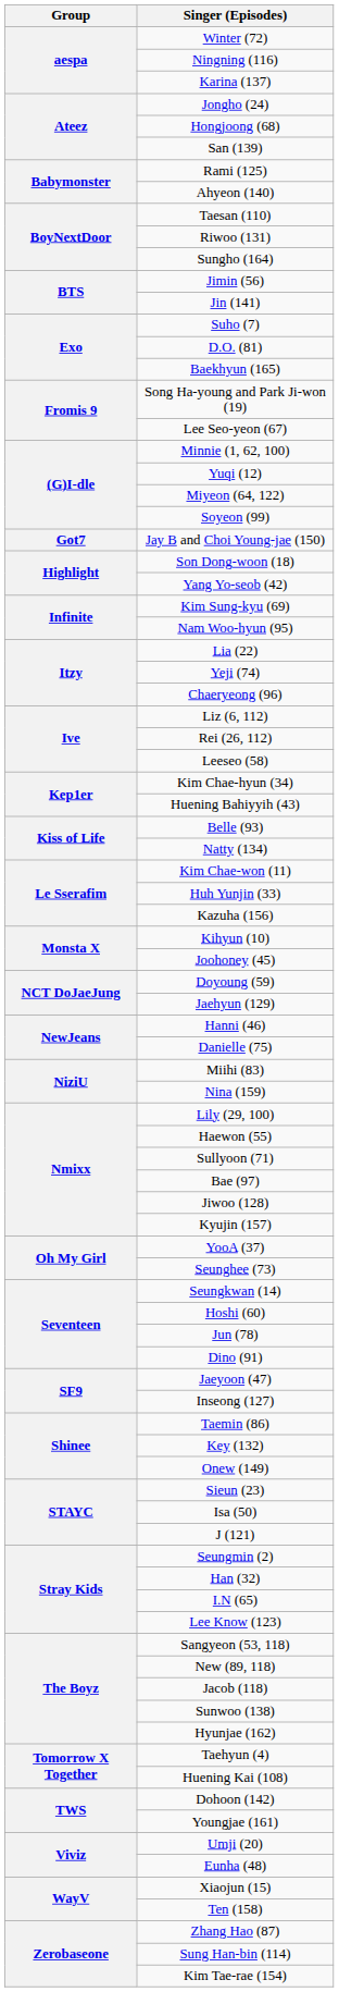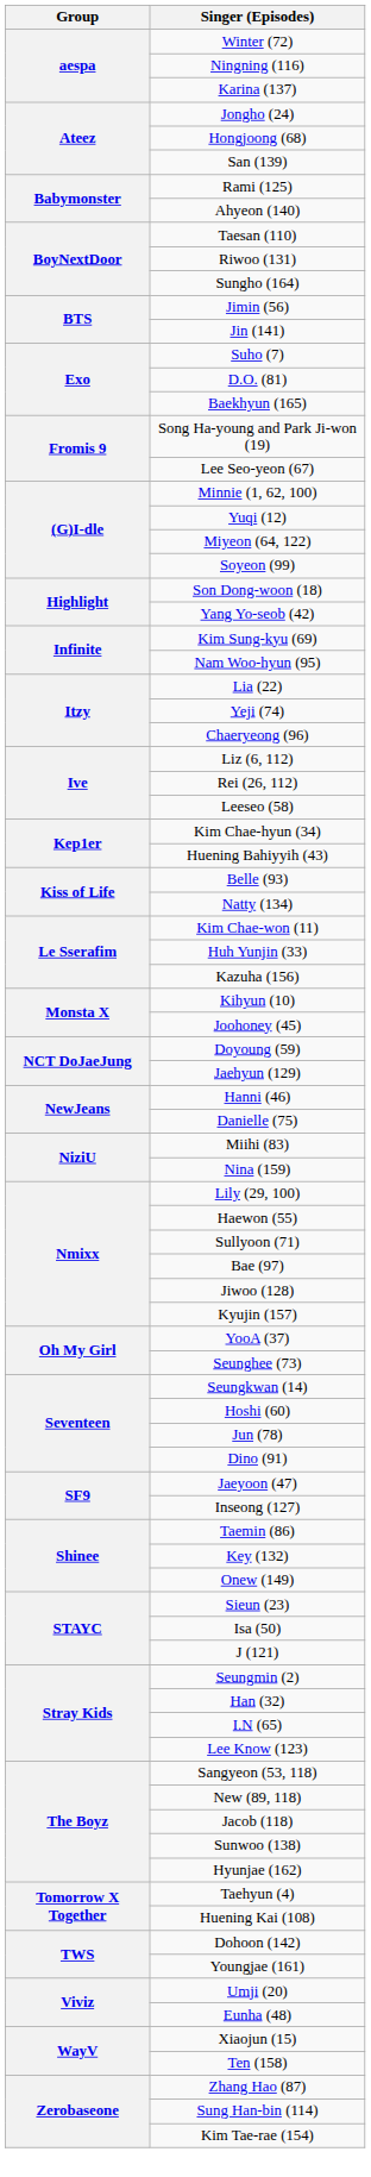 <table class="wikitable" style="text-align: center" width=30%>
 <tr>
 <th scope="col">Group</th>
 <th scope="col">Singer (Episodes)</th>
 </tr>
 <tr>
 <th scope="col" rowspan="3"><a href='#'>aespa</a></th>
 <td><a href='#'>Winter</a> (72)</td>
 </tr>
 <tr>
 <td><a href='#'>Ningning</a> (116)</td>
 </tr>
 <tr>
 <td><a href='#'>Karina</a> (137)</td>
 </tr>
 <tr>
 <th scope="col" rowspan="3"><a href='#'>Ateez</a></th>
 <td><a href='#'>Jongho</a> (24)</td>
 </tr>
 <tr>
 <td><a href='#'>Hongjoong</a> (68)</td>
 </tr>
 <tr>
 <td>San (139)</td>
 </tr>
 <tr>
 <th scope="col" rowspan="2"><a href='#'>Babymonster</a></th>
 <td>Rami (125)</td>
 </tr>
 <tr>
 <td>Ahyeon (140)</td>
 </tr>
 <tr>
 <th scope="col" rowspan="3"><a href='#'>BoyNextDoor</a></th>
 <td>Taesan (110)</td>
 </tr>
 <tr>
 <td>Riwoo (131)</td>
 </tr>
 <tr>
 <td>Sungho (164)</td>
 </tr>
 <tr>
 <th scope="col" rowspan="2"><a href='#'>BTS</a></th>
 <td><a href='#'>Jimin</a> (56)</td>
 </tr>
 <tr>
 <td><a href='#'>Jin</a> (141)</td>
 </tr>
 <tr>
 <th scope="col" rowspan="3"><a href='#'>Exo</a></th>
 <td><a href='#'>Suho</a> (7)</td>
 </tr>
 <tr>
 <td><a href='#'>D.O.</a> (81)</td>
 </tr>
 <tr>
 <td><a href='#'>Baekhyun</a> (165)</td>
 </tr>
 <tr>
 <th scope="col" rowspan="2"><a href='#'>Fromis 9</a></th>
 <td>Song Ha-young and Park Ji-won (19)</td>
 </tr>
 <tr>
 <td>Lee Seo-yeon (67)</td>
 </tr>
 <tr>
 <th scope="col" rowspan="4"><a href='#'>(G)I-dle</a></th>
 <td><a href='#'>Minnie</a> (1, 62, 100)</td>
 </tr>
 <tr>
 <td><a href='#'>Yuqi</a> (12)</td>
 </tr>
 <tr>
 <td><a href='#'>Miyeon</a> (64, 122)</td>
 </tr>
 <tr>
 <td><a href='#'>Soyeon</a> (99)</td>
-</tr>
-<tr>
-<th scope="col"><a href='#'>Got7</a></th>
-<td><a href='#'>Jay B</a> and <a href='#'>Choi Young-jae</a> (150)</td>
 </tr>
 <tr>
 <th scope="col" rowspan="2"><a href='#'>Highlight</a></th>
 <td><a href='#'>Son Dong-woon</a> (18)</td>
 </tr>
 <tr>
 <td><a href='#'>Yang Yo-seob</a> (42)</td>
 </tr>
 <tr>
 <th scope="col" rowspan="2"><a href='#'>Infinite</a></th>
 <td><a href='#'>Kim Sung-kyu</a> (69)</td>
 </tr>
 <tr>
 <td><a href='#'>Nam Woo-hyun</a> (95)</td>
 </tr>
 <tr>
 <th rowspan="3"><a href='#'>Itzy</a></th>
 <td><a href='#'>Lia</a> (22)</td>
 </tr>
 <tr>
 <td><a href='#'>Yeji</a> (74)</td>
 </tr>
 <tr>
 <td><a href='#'>Chaeryeong</a> (96)</td>
 </tr>
 <tr>
 <th scope="col" rowspan="3"><a href='#'>Ive</a></th>
 <td>Liz (6, 112)</td>
 </tr>
 <tr>
 <td>Rei (26, 112)</td>
 </tr>
 <tr>
 <td>Leeseo (58)</td>
 </tr>
 <tr>
 <th scope="col" rowspan="2"><a href='#'>Kep1er</a></th>
 <td>Kim Chae-hyun (34)</td>
 </tr>
 <tr>
 <td>Huening Bahiyyih (43)</td>
 </tr>
 <tr>
 <th scope="col" rowspan="2"><a href='#'>Kiss of Life</a></th>
 <td><a href='#'>Belle</a> (93)</td>
 </tr>
 <tr>
 <td><a href='#'>Natty</a> (134)</td>
 </tr>
 <tr>
 <th scope="col" rowspan="3"><a href='#'>Le Sserafim</a></th>
 <td><a href='#'>Kim Chae-won</a> (11)</td>
 </tr>
 <tr>
 <td><a href='#'>Huh Yunjin</a> (33)</td>
 </tr>
 <tr>
 <td>Kazuha (156)</td>
 </tr>
 <tr>
 <th scope="col" rowspan="2"><a href='#'>Monsta X</a></th>
 <td><a href='#'>Kihyun</a> (10)</td>
 </tr>
 <tr>
 <td><a href='#'>Joohoney</a> (45)</td>
 </tr>
 <tr>
 <th scope="col" rowspan="2"><a href='#'>NCT DoJaeJung</a></th>
 <td><a href='#'>Doyoung</a> (59)</td>
 </tr>
 <tr>
 <td><a href='#'>Jaehyun</a> (129)</td>
 </tr>
 <tr>
 <th scope="col" rowspan="2"><a href='#'>NewJeans</a></th>
 <td><a href='#'>Hanni</a> (46)</td>
 </tr>
 <tr>
 <td><a href='#'>Danielle</a> (75)</td>
 </tr>
 <tr>
 <th scope="col" rowspan="2"><a href='#'>NiziU</a></th>
 <td>Miihi (83)</td>
 </tr>
 <tr>
 <td><a href='#'>Nina</a> (159)</td>
 </tr>
 <tr>
 <th scope="col" rowspan="6"><a href='#'>Nmixx</a></th>
 <td><a href='#'>Lily</a> (29, 100)</td>
 </tr>
 <tr>
 <td>Haewon (55)</td>
 </tr>
 <tr>
 <td>Sullyoon (71)</td>
 </tr>
 <tr>
 <td>Bae (97)</td>
 </tr>
 <tr>
 <td>Jiwoo (128)</td>
 </tr>
 <tr>
 <td>Kyujin (157)</td>
 </tr>
 <tr>
 <th scope="col" rowspan="2"><a href='#'>Oh My Girl</a></th>
 <td><a href='#'>YooA</a> (37)</td>
 </tr>
 <tr>
 <td><a href='#'>Seunghee</a> (73)</td>
 </tr>
 <tr>
 <th scope="col" rowspan="4"><a href='#'>Seventeen</a></th>
 <td><a href='#'>Seungkwan</a> (14)</td>
 </tr>
 <tr>
 <td><a href='#'>Hoshi</a> (60)</td>
 </tr>
 <tr>
 <td><a href='#'>Jun</a> (78)</td>
 </tr>
 <tr>
 <td><a href='#'>Dino</a> (91)</td>
 </tr>
 <tr>
 <th scope="col" rowspan="2"><a href='#'>SF9</a></th>
 <td><a href='#'>Jaeyoon</a> (47)</td>
 </tr>
 <tr>
 <td>Inseong (127)</td>
 </tr>
 <tr>
 <th scope="col" rowspan="3"><a href='#'>Shinee</a></th>
 <td><a href='#'>Taemin</a> (86)</td>
 </tr>
 <tr>
 <td><a href='#'>Key</a> (132)</td>
 </tr>
 <tr>
 <td><a href='#'>Onew</a> (149)</td>
 </tr>
 <tr>
 <th scope="col" rowspan="3"><a href='#'>STAYC</a></th>
 <td><a href='#'>Sieun</a> (23)</td>
 </tr>
 <tr>
 <td>Isa (50)</td>
 </tr>
 <tr>
 <td>J (121)</td>
 </tr>
 <tr>
 <th scope="col" rowspan="4"><a href='#'>Stray Kids</a></th>
 <td><a href='#'>Seungmin</a> (2)</td>
 </tr>
 <tr>
 <td><a href='#'>Han</a> (32)</td>
 </tr>
 <tr>
 <td><a href='#'>I.N</a> (65)</td>
 </tr>
 <tr>
 <td><a href='#'>Lee Know</a> (123)</td>
 </tr>
 <tr>
 <th scope="col" rowspan="5"><a href='#'>The Boyz</a></th>
 <td>Sangyeon (53, 118)</td>
 </tr>
 <tr>
 <td>New (89, 118)</td>
 </tr>
 <tr>
 <td>Jacob (118)</td>
 </tr>
 <tr>
 <td>Sunwoo (138)</td>
 </tr>
 <tr>
 <td>Hyunjae (162)</td>
 </tr>
 <tr>
 <th scope="col" rowspan="2"><a href='#'>Tomorrow X Together</a></th>
 <td>Taehyun (4)</td>
 </tr>
 <tr>
 <td>Huening Kai (108)</td>
 </tr>
 <tr>
 <th scope="col" rowspan="2"><a href='#'>TWS</a></th>
 <td>Dohoon (142)</td>
 </tr>
 <tr>
 <td>Youngjae (161)</td>
 </tr>
 <tr>
 <th scope="col" rowspan="2"><a href='#'>Viviz</a></th>
 <td><a href='#'>Umji</a> (20)</td>
 </tr>
 <tr>
 <td><a href='#'>Eunha</a> (48)</td>
 </tr>
 <tr>
 <th scope="col" rowspan="2"><a href='#'>WayV</a></th>
 <td>Xiaojun (15)</td>
 </tr>
 <tr>
 <td><a href='#'>Ten</a> (158)</td>
 </tr>
 <tr>
 <th scope="col" rowspan="3"><a href='#'>Zerobaseone</a></th>
 <td><a href='#'>Zhang Hao</a> (87)</td>
 </tr>
 <tr>
 <td><a href='#'>Sung Han-bin</a> (114)</td>
 </tr>
 <tr>
 <td>Kim Tae-rae (154)</td>
 </tr>
 </table>
